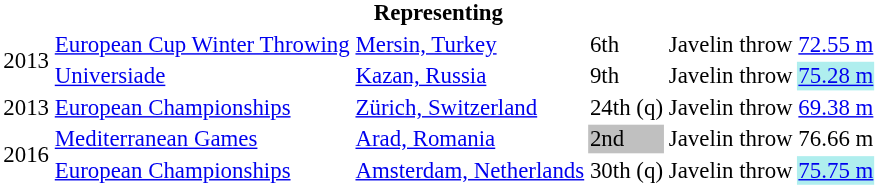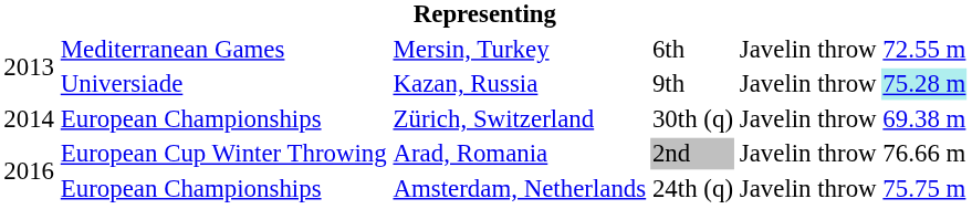 <table>
 <tr>
 <th colspan="6">Representing </th>
 </tr>
 <tr>
 <td rowspan=2>2013</td>
-<td><a href='#'>European Cup Winter Throwing</a></td>
+<td><a href='#'>Mediterranean Games</a></td>
 <td><a href='#'>Mersin, Turkey</a></td>
 <td>6th</td>
 <td>Javelin throw</td>
 <td><a href='#'>72.55 m</a></td>
 </tr>
 <tr>
 <td><a href='#'>Universiade</a></td>
 <td><a href='#'>Kazan, Russia</a></td>
 <td>9th</td>
 <td>Javelin throw</td>
 <td style="background: paleturquoise;"><a href='#'>75.28 m</a></td>
 </tr>
 <tr>
-<td>2013</td>
+<td>2014</td>
 <td><a href='#'>European Championships</a></td>
 <td><a href='#'>Zürich, Switzerland</a></td>
-<td>24th (q)</td>
+<td>30th (q)</td>
 <td>Javelin throw</td>
 <td><a href='#'>69.38 m</a></td>
 </tr>
 <tr>
 <td rowspan=2>2016</td>
-<td><a href='#'>Mediterranean Games</a></td>
+<td><a href='#'>European Cup Winter Throwing</a></td>
 <td><a href='#'>Arad, Romania</a></td>
 <td bgcolor=silver>2nd</td>
 <td>Javelin throw</td>
 <td>76.66 m</td>
 </tr>
 <tr>
 <td><a href='#'>European Championships</a></td>
 <td><a href='#'>Amsterdam, Netherlands</a></td>
-<td>30th (q)</td>
+<td>24th (q)</td>
 <td>Javelin throw</td>
-<td style="background: paleturquoise;"><a href='#'>75.75 m</a></td>
+<td><a href='#'>75.75 m</a></td>
 </tr>
 </table>
